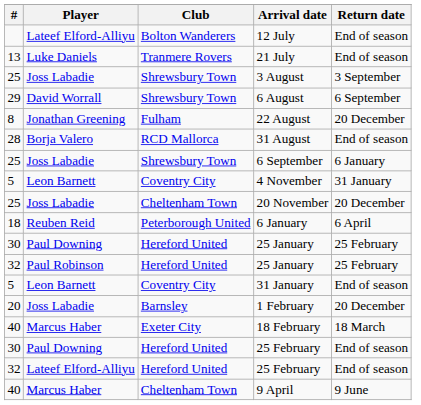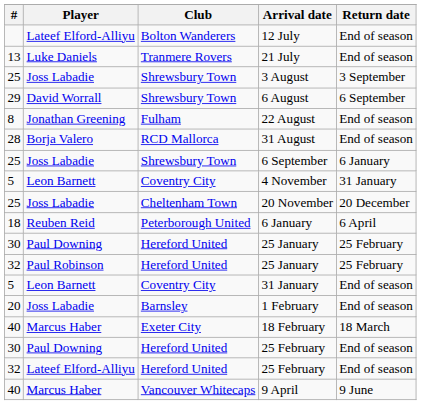 <table class="wikitable" style="text-align: left">
 <tr>
 </tr>
 <tr>
 <th>#</th>
 <th>Player</th>
 <th>Club</th>
 <th>Arrival date</th>
 <th>Return date</th>
 </tr>
 <tr>
 <td></td>
 <td> <a href='#'>Lateef Elford-Alliyu</a></td>
 <td> <a href='#'>Bolton Wanderers</a></td>
 <td>12 July</td>
 <td>End of season</td>
 </tr>
 <tr>
 <td>13</td>
 <td> <a href='#'>Luke Daniels</a></td>
 <td> <a href='#'>Tranmere Rovers</a></td>
 <td>21 July</td>
 <td>End of season</td>
 </tr>
 <tr>
 <td>25</td>
 <td> <a href='#'>Joss Labadie</a></td>
 <td> <a href='#'>Shrewsbury Town</a></td>
 <td>3 August</td>
 <td>3 September</td>
 </tr>
 <tr>
 <td>29</td>
 <td> <a href='#'>David Worrall</a></td>
 <td> <a href='#'>Shrewsbury Town</a></td>
 <td>6 August</td>
 <td>6 September</td>
 </tr>
 <tr>
 <td>8</td>
 <td> <a href='#'>Jonathan Greening</a></td>
 <td> <a href='#'>Fulham</a></td>
 <td>22 August</td>
-<td>20 December</td>
+<td>End of season</td>
 </tr>
 <tr>
 <td>28</td>
 <td> <a href='#'>Borja Valero</a></td>
 <td> <a href='#'>RCD Mallorca</a></td>
 <td>31 August</td>
 <td>End of season</td>
 </tr>
 <tr>
 <td>25</td>
 <td> <a href='#'>Joss Labadie</a></td>
 <td> <a href='#'>Shrewsbury Town</a></td>
 <td>6 September</td>
 <td>6 January</td>
 </tr>
 <tr>
 <td>5</td>
 <td> <a href='#'>Leon Barnett</a></td>
 <td> <a href='#'>Coventry City</a></td>
 <td>4 November</td>
 <td>31 January</td>
 </tr>
 <tr>
 <td>25</td>
 <td> <a href='#'>Joss Labadie</a></td>
 <td> <a href='#'>Cheltenham Town</a></td>
 <td>20 November</td>
 <td>20 December</td>
 </tr>
 <tr>
 <td>18</td>
 <td> <a href='#'>Reuben Reid</a></td>
 <td> <a href='#'>Peterborough United</a></td>
 <td>6 January</td>
 <td>6 April</td>
 </tr>
 <tr>
 <td>30</td>
 <td> <a href='#'>Paul Downing</a></td>
 <td> <a href='#'>Hereford United</a></td>
 <td>25 January</td>
 <td>25 February</td>
 </tr>
 <tr>
 <td>32</td>
 <td> <a href='#'>Paul Robinson</a></td>
 <td> <a href='#'>Hereford United</a></td>
 <td>25 January</td>
 <td>25 February</td>
 </tr>
 <tr>
 <td>5</td>
 <td> <a href='#'>Leon Barnett</a></td>
 <td> <a href='#'>Coventry City</a></td>
 <td>31 January</td>
 <td>End of season</td>
 </tr>
 <tr>
 <td>20</td>
 <td> <a href='#'>Joss Labadie</a></td>
 <td> <a href='#'>Barnsley</a></td>
 <td>1 February</td>
-<td>20 December</td>
+<td>End of season</td>
 </tr>
 <tr>
 <td>40</td>
 <td> <a href='#'>Marcus Haber</a></td>
 <td> <a href='#'>Exeter City</a></td>
 <td>18 February</td>
 <td>18 March</td>
 </tr>
 <tr>
 <td>30</td>
 <td> <a href='#'>Paul Downing</a></td>
 <td> <a href='#'>Hereford United</a></td>
 <td>25 February</td>
 <td>End of season</td>
 </tr>
 <tr>
 <td>32</td>
 <td> <a href='#'>Lateef Elford-Alliyu</a></td>
 <td> <a href='#'>Hereford United</a></td>
 <td>25 February</td>
 <td>End of season</td>
 </tr>
 <tr>
 <td>40</td>
 <td> <a href='#'>Marcus Haber</a></td>
-<td> <a href='#'>Cheltenham Town</a></td>
+<td> <a href='#'>Vancouver Whitecaps</a></td>
 <td>9 April</td>
 <td>9 June</td>
 </tr>
 </table>
